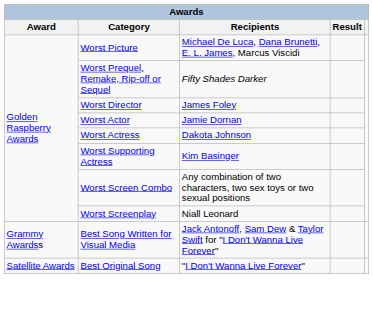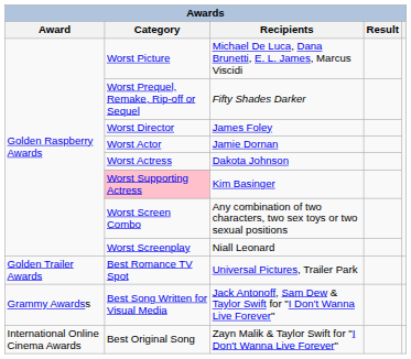 <table class="wikitable sortable">
 <tr>
 <th colspan="5" style="background: LightSteelBlue;">Awards</th>
 </tr>
 <tr>
 <th>Award</th>
 <th>Category</th>
 <th>Recipients</th>
 <th>Result</th>
 <th></th>
 </tr>
 <tr>
 <td rowspan=8><a href='#'>Golden Raspberry Awards</a></td>
 <td><a href='#'>Worst Picture</a></td>
 <td><a href='#'>Michael De Luca</a>, <a href='#'>Dana Brunetti</a>, <a href='#'>E. L. James</a>, Marcus Viscidi</td>
 <td></td>
 <td rowspan="8"></td>
 </tr>
 <tr>
 <td><a href='#'>Worst Prequel, Remake, Rip-off or Sequel</a></td>
 <td><em>Fifty Shades Darker</em></td>
 <td></td>
 </tr>
 <tr>
 <td><a href='#'>Worst Director</a></td>
 <td><a href='#'>James Foley</a></td>
 <td></td>
 </tr>
 <tr>
 <td><a href='#'>Worst Actor</a></td>
 <td><a href='#'>Jamie Dornan</a></td>
 <td></td>
 </tr>
 <tr>
 <td><a href='#'>Worst Actress</a></td>
 <td><a href='#'>Dakota Johnson</a></td>
 <td></td>
 </tr>
 <tr>
-<td><a href='#'>Worst Supporting Actress</a></td>
+<td style="background: pink;"><a href='#'>Worst Supporting Actress</a></td>
 <td><a href='#'>Kim Basinger</a></td>
 <td></td>
 </tr>
 <tr>
 <td><a href='#'>Worst Screen Combo</a></td>
 <td>Any combination of two characters, two sex toys or two sexual positions</td>
 <td></td>
 </tr>
 <tr>
 <td><a href='#'>Worst Screenplay</a></td>
 <td>Niall Leonard</td>
 <td></td>
 </tr>
 <tr>
+<td><a href='#'>Golden Trailer Awards</a></td>
+<td><a href='#'>Best Romance TV Spot</a></td>
+<td><a href='#'>Universal Pictures</a>, Trailer Park</td>
+<td></td>
+<td></td>
+</tr>
+<tr>
 <td><a href='#'>Grammy Awards</a>s</td>
 <td><a href='#'>Best Song Written for Visual Media</a></td>
 <td><a href='#'>Jack Antonoff</a>, <a href='#'>Sam Dew</a> & <a href='#'>Taylor Swift</a> for "<a href='#'>I Don't Wanna Live Forever</a>"</td>
 <td></td>
 <td></td>
 </tr>
 <tr>
-<td><a href='#'>Satellite Awards</a></td>
-<td><a href='#'>Best Original Song</a></td>
-<td>"<a href='#'>I Don't Wanna Live Forever</a>"</td>
+<td>International Online Cinema Awards</td>
+<td>Best Original Song</td>
+<td>Zayn Malik & Taylor Swift for "<a href='#'>I Don't Wanna Live Forever</a>"</td>
 <td></td>
 <td></td>
 </tr>
 </table>
